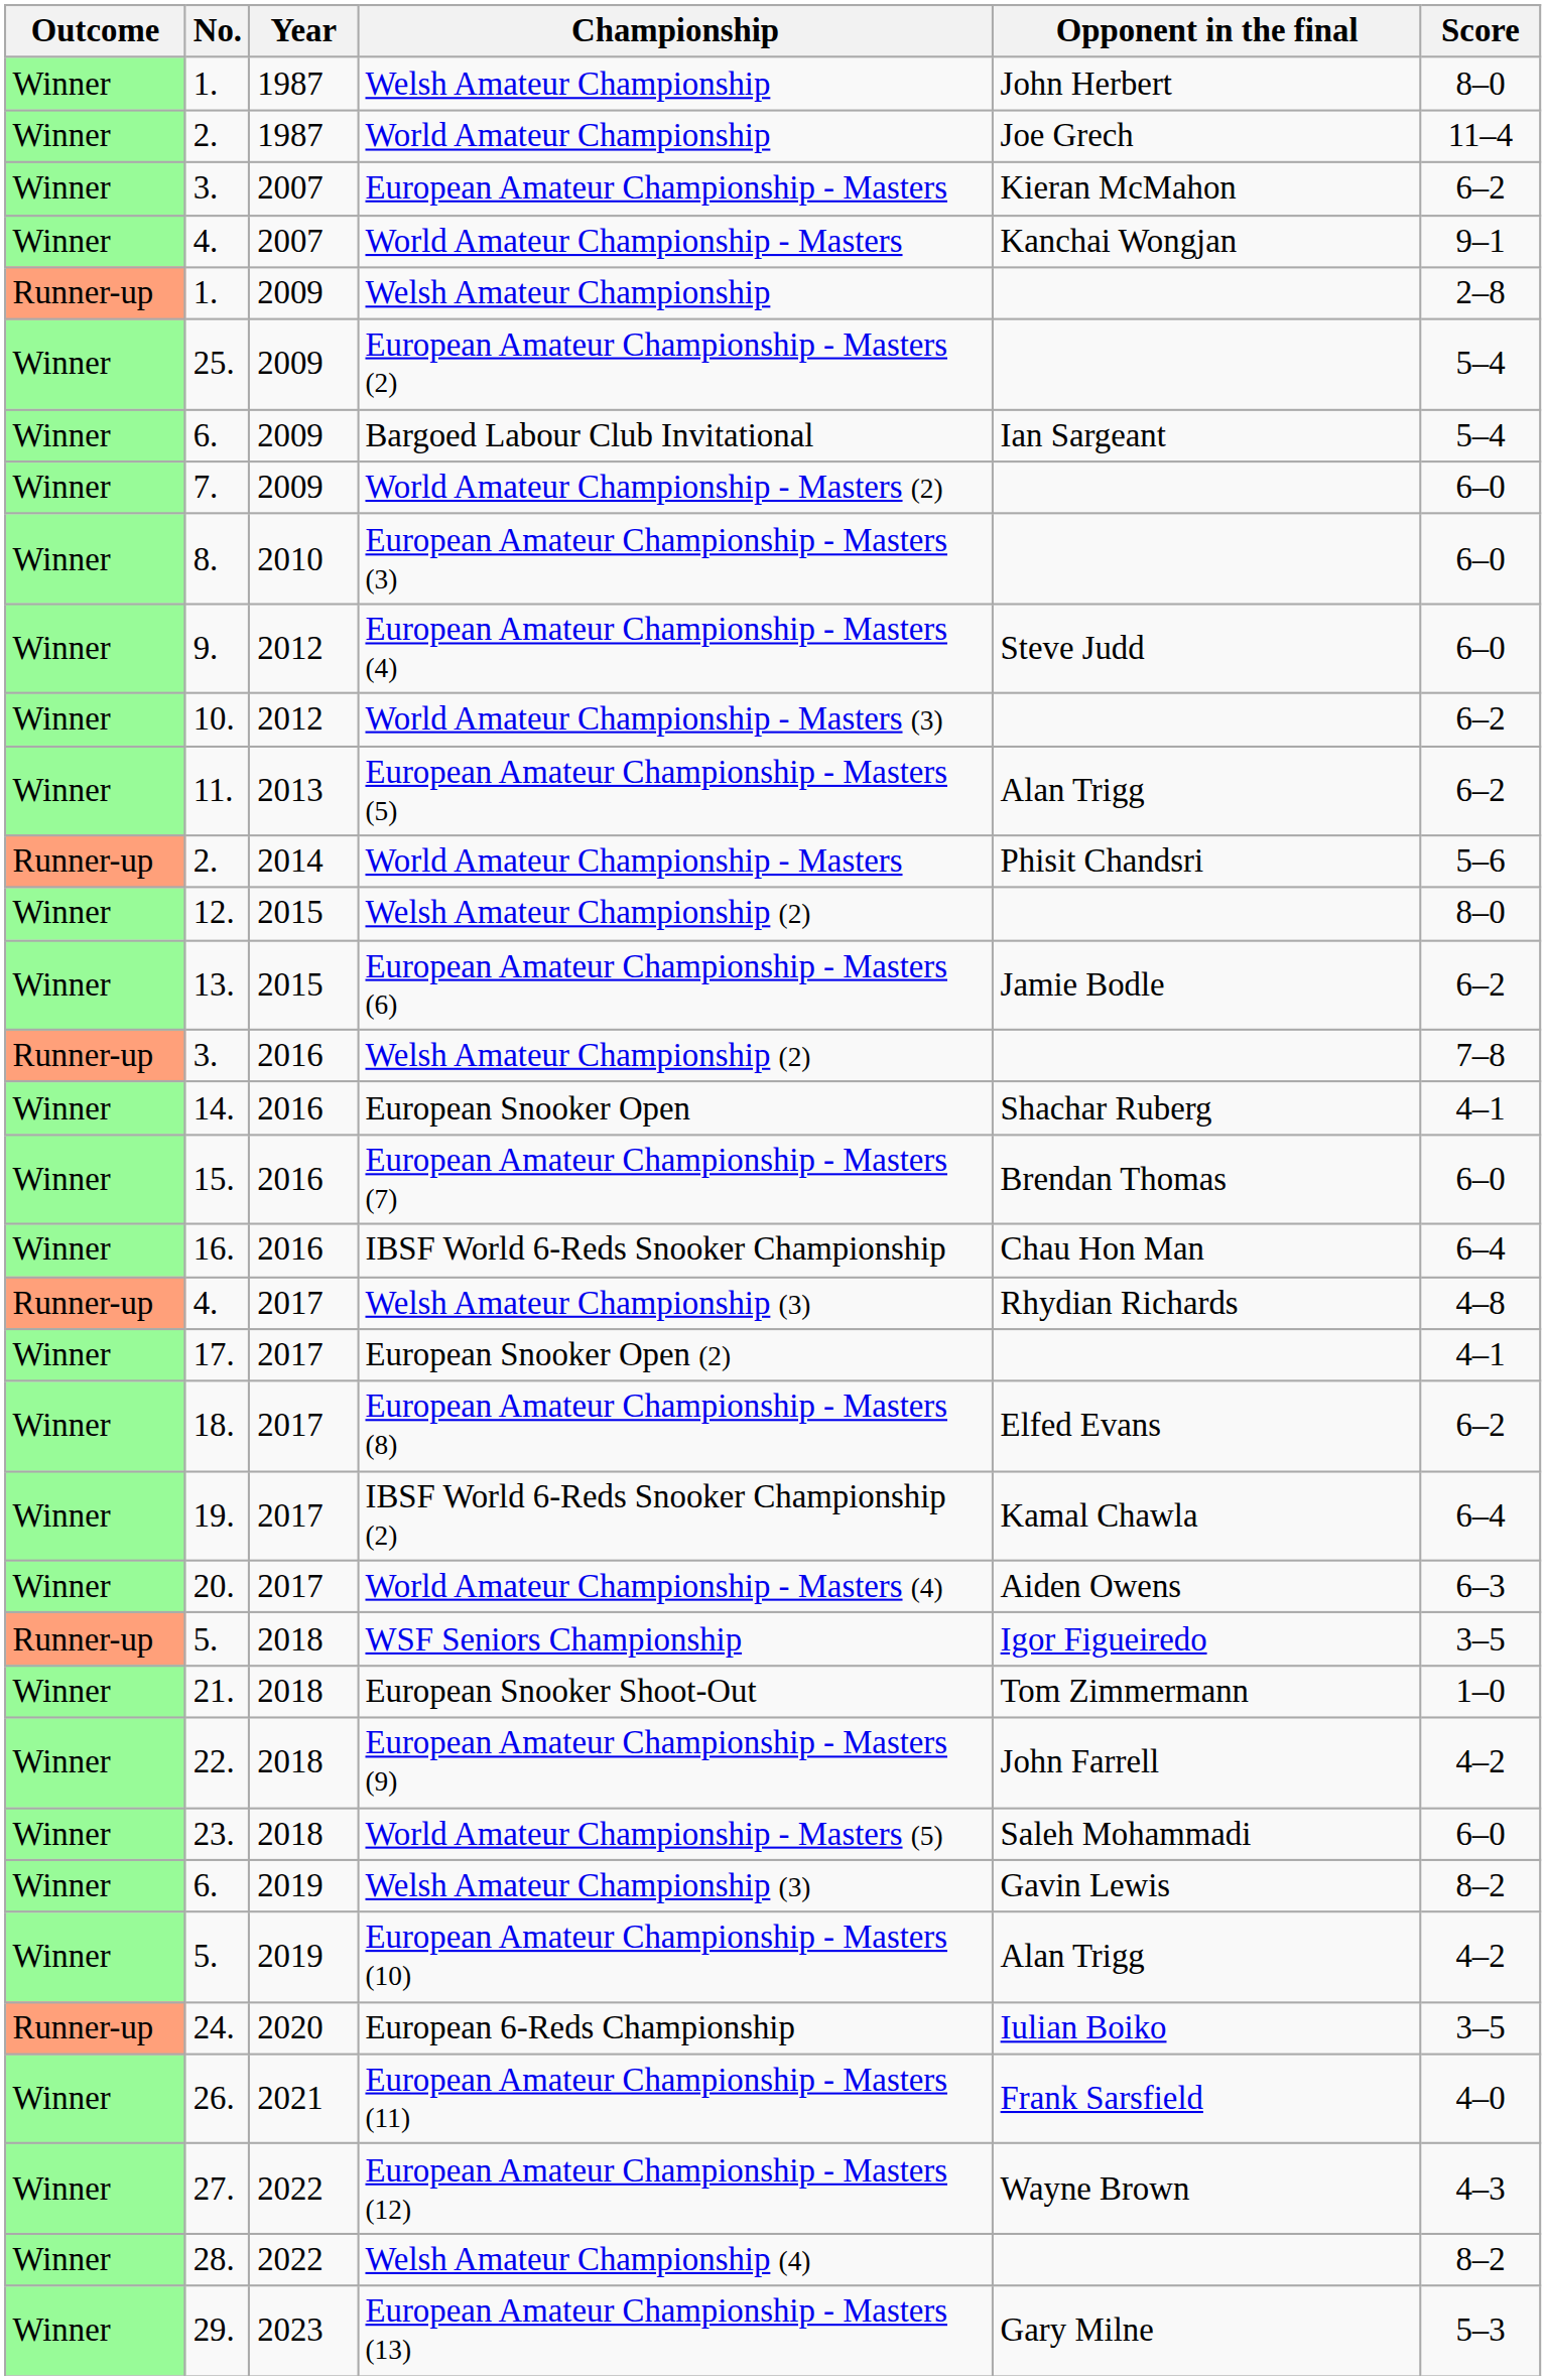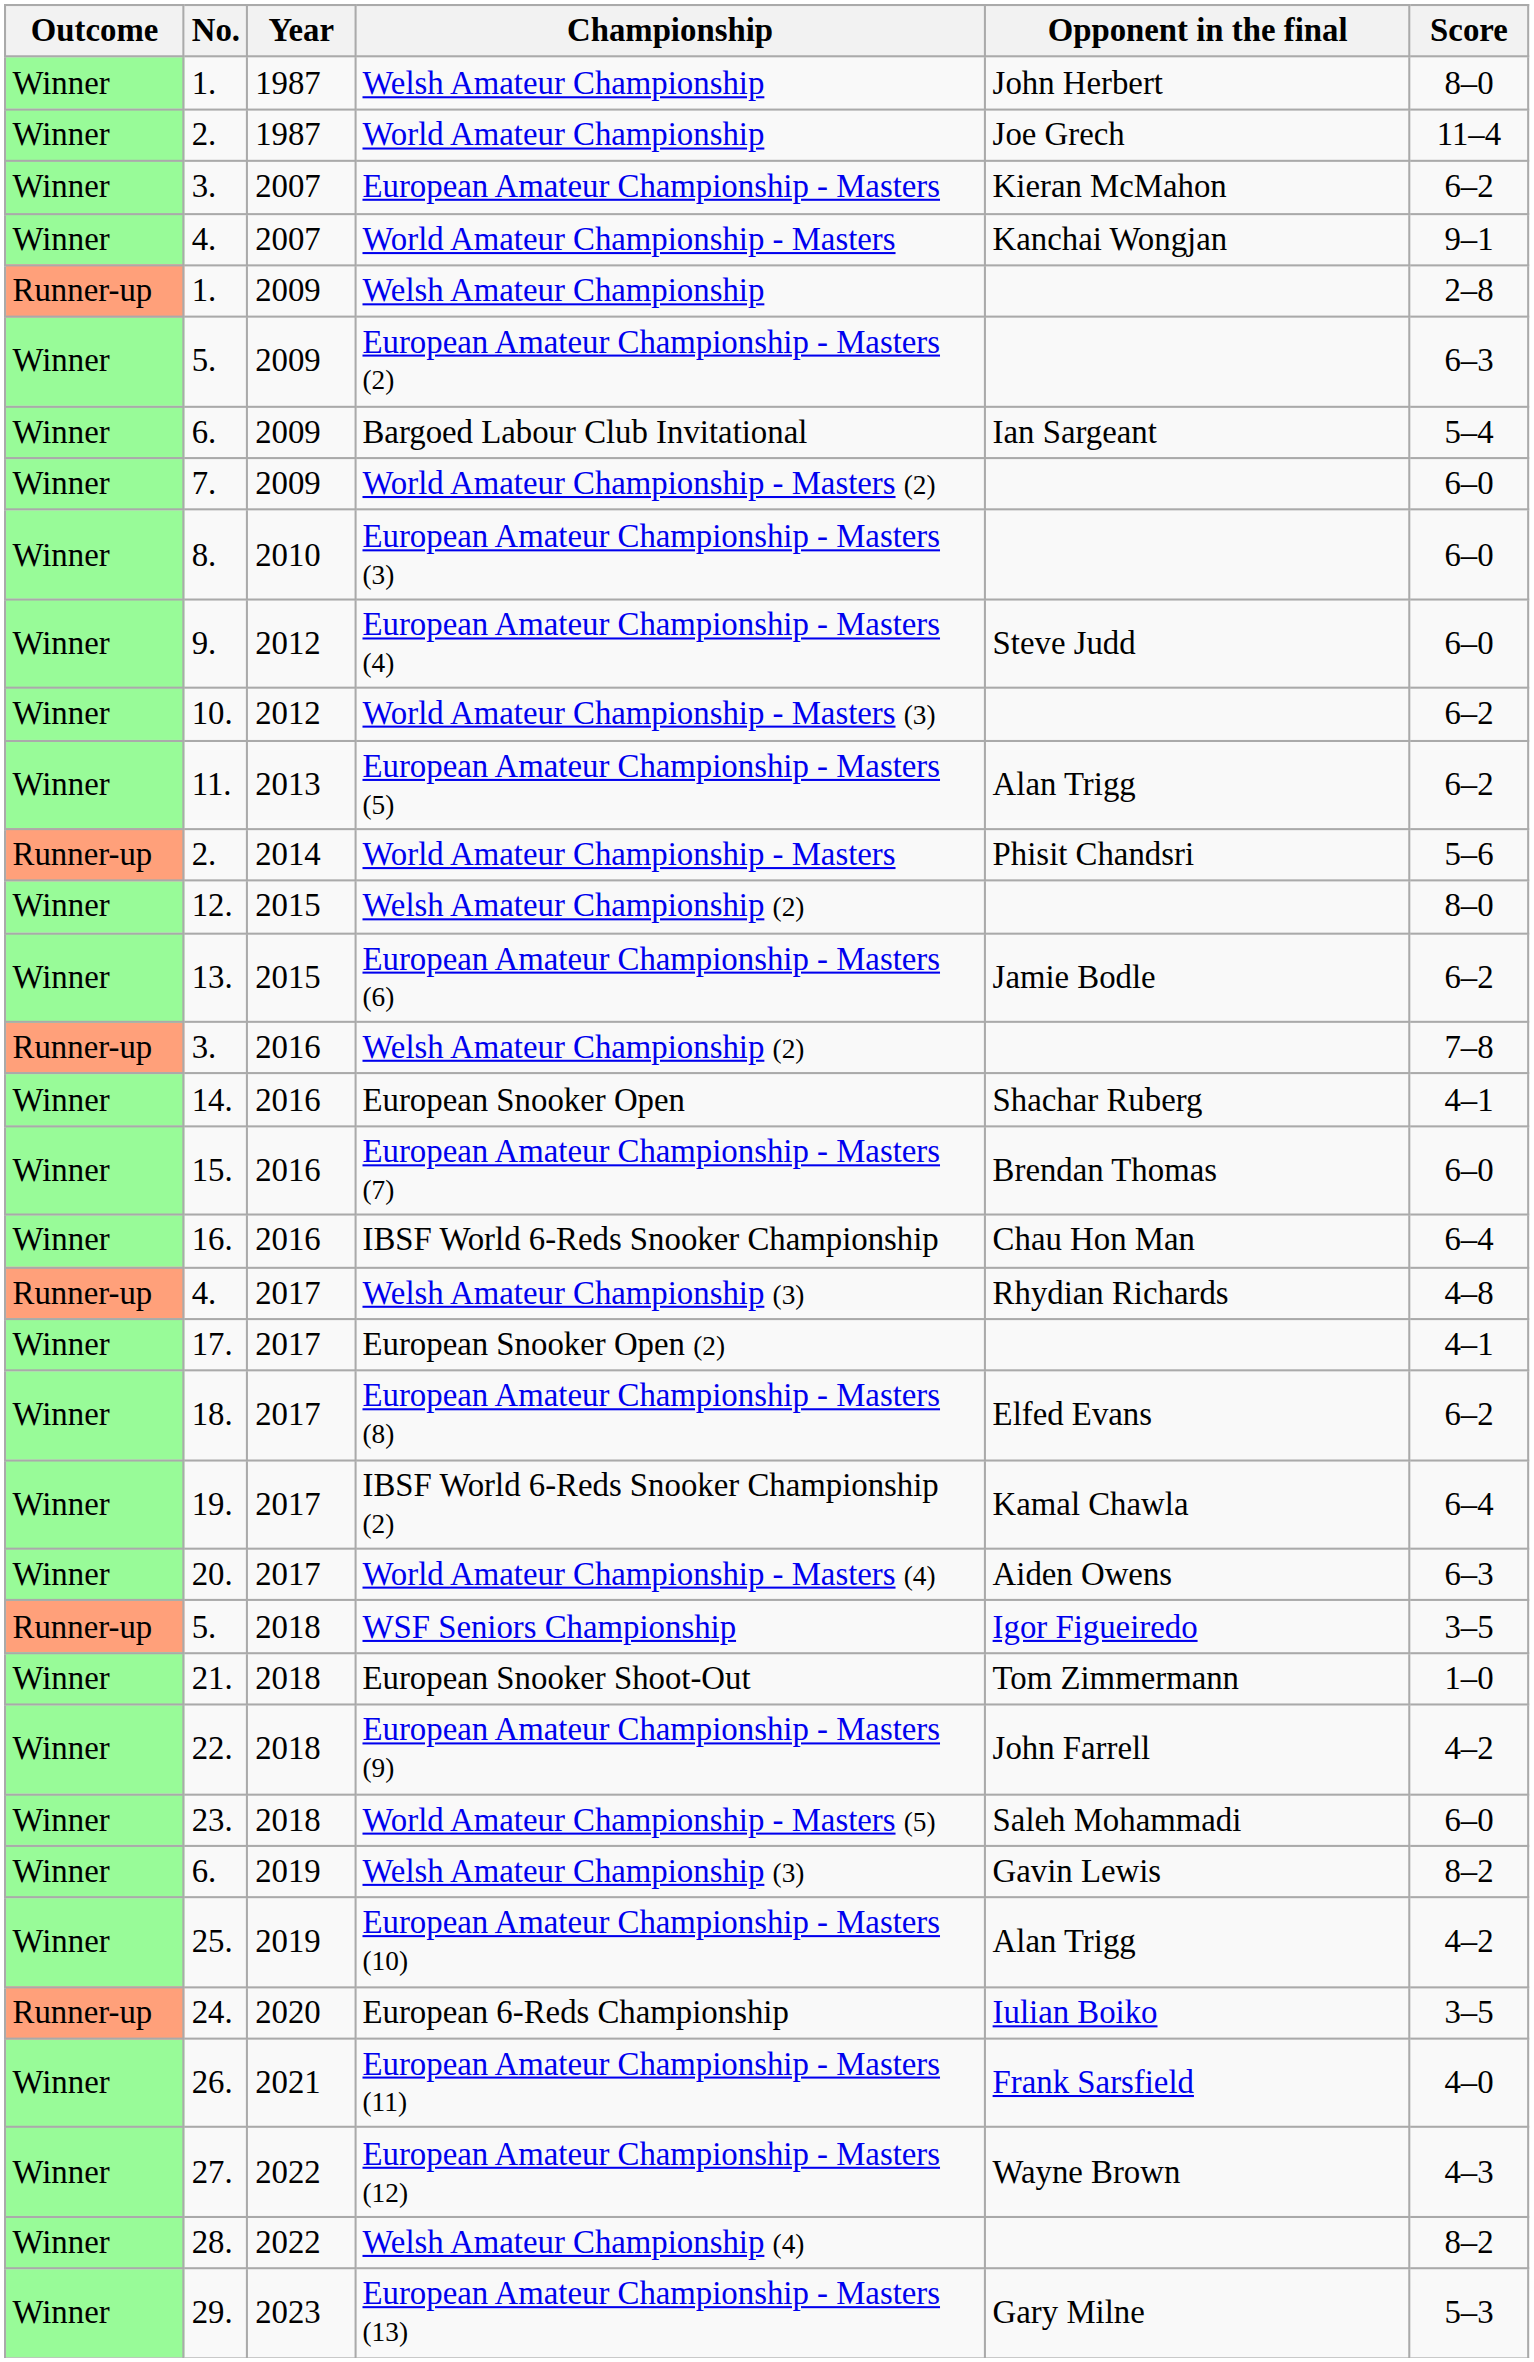 <table class="wikitable sortable">
 <tr>
 <th width="80">Outcome</th>
 <th width="20">No.</th>
 <th width="45">Year</th>
 <th style="width:300px;">Championship</th>
 <th style="width:200px;">Opponent in the final</th>
 <th style="width:50px;">Score</th>
 </tr>
 <tr>
 <td style="background:#98FB98">Winner</td>
 <td>1.</td>
 <td>1987</td>
 <td><a href='#'>Welsh Amateur Championship</a></td>
 <td> John Herbert</td>
 <td align="center">8–0</td>
 </tr>
 <tr>
 <td style="background:#98fb98;">Winner</td>
 <td>2.</td>
 <td>1987</td>
 <td><a href='#'>World Amateur Championship</a></td>
 <td> Joe Grech</td>
 <td align="center">11–4</td>
 </tr>
 <tr>
 <td style="background:#98FB98">Winner</td>
 <td>3.</td>
 <td>2007</td>
 <td><a href='#'>European Amateur Championship - Masters</a></td>
 <td> Kieran McMahon</td>
 <td align="center">6–2</td>
 </tr>
 <tr>
 <td style="background:#98fb98;">Winner</td>
 <td>4.</td>
 <td>2007</td>
 <td><a href='#'>World Amateur Championship - Masters</a></td>
 <td> Kanchai Wongjan</td>
 <td align="center">9–1</td>
 </tr>
 <tr>
 <td style="background:#ffa07a;">Runner-up</td>
 <td>1.</td>
 <td>2009</td>
 <td><a href='#'>Welsh Amateur Championship</a></td>
 <td> </td>
 <td align="center">2–8</td>
 </tr>
 <tr>
 <td style="background:#98FB98">Winner</td>
-<td>25.</td>
+<td>5.</td>
 <td>2009</td>
 <td><a href='#'>European Amateur Championship - Masters</a> <small>(2)</small></td>
 <td> </td>
-<td align="center">5–4</td>
+<td align="center">6–3</td>
 </tr>
 <tr>
 <td style="background:#98FB98">Winner</td>
 <td>6.</td>
 <td>2009</td>
 <td>Bargoed Labour Club Invitational</td>
 <td> Ian Sargeant</td>
 <td align="center">5–4</td>
 </tr>
 <tr>
 <td style="background:#98fb98;">Winner</td>
 <td>7.</td>
 <td>2009</td>
 <td><a href='#'>World Amateur Championship - Masters</a> <small>(2)</small></td>
 <td> </td>
 <td align="center">6–0</td>
 </tr>
 <tr>
 <td style="background:#98FB98">Winner</td>
 <td>8.</td>
 <td>2010</td>
 <td><a href='#'>European Amateur Championship - Masters</a> <small>(3)</small></td>
 <td> </td>
 <td align="center">6–0</td>
 </tr>
 <tr>
 <td style="background:#98FB98">Winner</td>
 <td>9.</td>
 <td>2012</td>
 <td><a href='#'>European Amateur Championship - Masters</a> <small>(4)</small></td>
 <td> Steve Judd</td>
 <td align="center">6–0</td>
 </tr>
 <tr>
 <td style="background:#98fb98;">Winner</td>
 <td>10.</td>
 <td>2012</td>
 <td><a href='#'>World Amateur Championship - Masters</a> <small>(3)</small></td>
 <td> </td>
 <td align="center">6–2</td>
 </tr>
 <tr>
 <td style="background:#98FB98">Winner</td>
 <td>11.</td>
 <td>2013</td>
 <td><a href='#'>European Amateur Championship - Masters</a> <small>(5)</small></td>
 <td> Alan Trigg</td>
 <td align="center">6–2</td>
 </tr>
 <tr>
 <td style="background:#ffa07a;">Runner-up</td>
 <td>2.</td>
 <td>2014</td>
 <td><a href='#'>World Amateur Championship - Masters</a></td>
 <td> Phisit Chandsri</td>
 <td align="center">5–6</td>
 </tr>
 <tr>
 <td style="background:#98FB98">Winner</td>
 <td>12.</td>
 <td>2015</td>
 <td><a href='#'>Welsh Amateur Championship</a> <small>(2)</small></td>
 <td> </td>
 <td align="center">8–0</td>
 </tr>
 <tr>
 <td style="background:#98FB98">Winner</td>
 <td>13.</td>
 <td>2015</td>
 <td><a href='#'>European Amateur Championship - Masters</a> <small>(6)</small></td>
 <td> Jamie Bodle</td>
 <td align="center">6–2</td>
 </tr>
 <tr>
 <td style="background:#ffa07a;">Runner-up</td>
 <td>3.</td>
 <td>2016</td>
 <td><a href='#'>Welsh Amateur Championship</a> <small>(2)</small></td>
 <td> </td>
 <td align="center">7–8</td>
 </tr>
 <tr>
 <td style="background:#98FB98">Winner</td>
 <td>14.</td>
 <td>2016</td>
 <td>European Snooker Open</td>
 <td> Shachar Ruberg</td>
 <td align="center">4–1</td>
 </tr>
 <tr>
 <td style="background:#98FB98">Winner</td>
 <td>15.</td>
 <td>2016</td>
 <td><a href='#'>European Amateur Championship - Masters</a> <small>(7)</small></td>
 <td> Brendan Thomas</td>
 <td align="center">6–0</td>
 </tr>
 <tr>
 <td style="background:#98FB98">Winner</td>
 <td>16.</td>
 <td>2016</td>
 <td>IBSF World 6-Reds Snooker Championship</td>
 <td> Chau Hon Man</td>
 <td align="center">6–4</td>
 </tr>
 <tr>
 <td style="background:#ffa07a;">Runner-up</td>
 <td>4.</td>
 <td>2017</td>
 <td><a href='#'>Welsh Amateur Championship</a> <small>(3)</small></td>
 <td> Rhydian Richards</td>
 <td align="center">4–8</td>
 </tr>
 <tr>
 <td style="background:#98FB98">Winner</td>
 <td>17.</td>
 <td>2017</td>
 <td>European Snooker Open <small>(2)</small></td>
 <td> </td>
 <td align="center">4–1</td>
 </tr>
 <tr>
 <td style="background:#98FB98">Winner</td>
 <td>18.</td>
 <td>2017</td>
 <td><a href='#'>European Amateur Championship - Masters</a> <small>(8)</small></td>
 <td> Elfed Evans</td>
 <td align="center">6–2</td>
 </tr>
 <tr>
 <td style="background:#98FB98">Winner</td>
 <td>19.</td>
 <td>2017</td>
 <td>IBSF World 6-Reds Snooker Championship <small>(2)</small></td>
 <td> Kamal Chawla</td>
 <td align="center">6–4</td>
 </tr>
 <tr>
 <td style="background:#98FB98">Winner</td>
 <td>20.</td>
 <td>2017</td>
 <td><a href='#'>World Amateur Championship - Masters</a> <small>(4)</small></td>
 <td> Aiden Owens</td>
 <td align="center">6–3</td>
 </tr>
 <tr>
 <td style="background:#ffa07a;">Runner-up</td>
 <td>5.</td>
 <td>2018</td>
 <td><a href='#'>WSF Seniors Championship</a></td>
 <td> <a href='#'>Igor Figueiredo</a></td>
 <td align="center">3–5</td>
 </tr>
 <tr>
 <td style="background:#98FB98">Winner</td>
 <td>21.</td>
 <td>2018</td>
 <td>European Snooker Shoot-Out</td>
 <td> Tom Zimmermann</td>
 <td align="center">1–0</td>
 </tr>
 <tr>
 <td style="background:#98FB98">Winner</td>
 <td>22.</td>
 <td>2018</td>
 <td><a href='#'>European Amateur Championship - Masters</a> <small>(9)</small></td>
 <td> John Farrell</td>
 <td align="center">4–2</td>
 </tr>
 <tr>
 <td style="background:#98FB98">Winner</td>
 <td>23.</td>
 <td>2018</td>
 <td><a href='#'>World Amateur Championship - Masters</a> <small>(5)</small></td>
 <td> Saleh Mohammadi</td>
 <td align="center">6–0</td>
 </tr>
 <tr>
 <td style="background:#98FB98">Winner</td>
 <td>6.</td>
 <td>2019</td>
 <td><a href='#'>Welsh Amateur Championship</a> <small>(3)</small></td>
 <td> Gavin Lewis</td>
 <td align="center">8–2</td>
 </tr>
 <tr>
 <td style="background:#98FB98">Winner</td>
-<td>5.</td>
+<td>25.</td>
 <td>2019</td>
 <td><a href='#'>European Amateur Championship - Masters</a> <small>(10)</small></td>
 <td> Alan Trigg</td>
 <td align="center">4–2</td>
 </tr>
 <tr>
 <td style="background:#ffa07a;">Runner-up</td>
 <td>24.</td>
 <td>2020</td>
 <td>European 6-Reds Championship</td>
 <td> <a href='#'>Iulian Boiko</a></td>
 <td align="center">3–5</td>
 </tr>
 <tr>
 <td style="background:#98FB98">Winner</td>
 <td>26.</td>
 <td>2021</td>
 <td><a href='#'>European Amateur Championship - Masters</a> <small>(11)</small></td>
 <td> <a href='#'>Frank Sarsfield</a></td>
 <td align="center">4–0</td>
 </tr>
 <tr>
 <td style="background:#98FB98">Winner</td>
 <td>27.</td>
 <td>2022</td>
 <td><a href='#'>European Amateur Championship - Masters</a> <small>(12)</small></td>
 <td> Wayne Brown</td>
 <td align="center">4–3</td>
 </tr>
 <tr>
 <td style="background:#98FB98">Winner</td>
 <td>28.</td>
 <td>2022</td>
 <td><a href='#'>Welsh Amateur Championship</a> <small>(4)</small></td>
 <td> </td>
 <td align="center">8–2</td>
 </tr>
 <tr>
 <td style="background:#98FB98">Winner</td>
 <td>29.</td>
 <td>2023</td>
 <td><a href='#'>European Amateur Championship - Masters</a> <small>(13)</small></td>
 <td> Gary Milne</td>
 <td align="center">5–3</td>
 </tr>
 </table>
